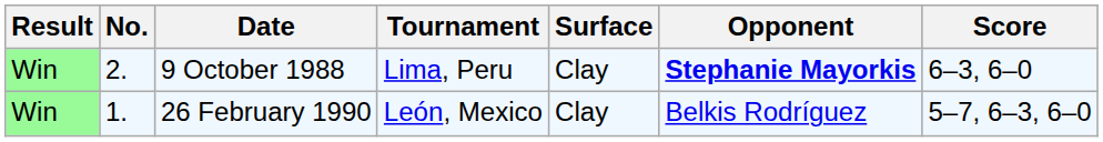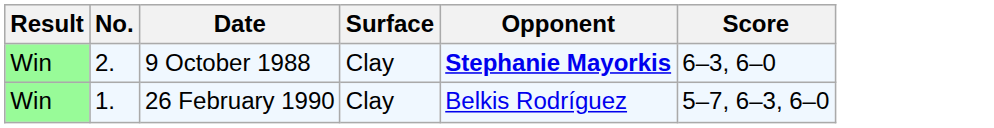 <table class="sortable wikitable" style=font-size:97%>
 <tr>
 <th>Result</th>
 <th>No.</th>
 <th>Date</th>
-<th>Tournament</th>
 <th>Surface</th>
 <th>Opponent</th>
 <th>Score</th>
 </tr>
 <tr bgcolor="#f0f8ff">
 <td style="background:#98fb98;">Win</td>
 <td>2.</td>
 <td>9 October 1988</td>
-<td><a href='#'>Lima</a>, Peru</td>
 <td>Clay</td>
 <td><strong> <a href='#'>Stephanie Mayorkis</a></strong></td>
 <td>6–3, 6–0</td>
 </tr>
 <tr bgcolor="#f0f8ff">
 <td style="background:#98fb98;">Win</td>
 <td>1.</td>
 <td>26 February 1990</td>
-<td><a href='#'>León</a>, Mexico</td>
 <td>Clay</td>
 <td> <a href='#'>Belkis Rodríguez</a></td>
 <td>5–7, 6–3, 6–0</td>
 </tr>
 </table>
